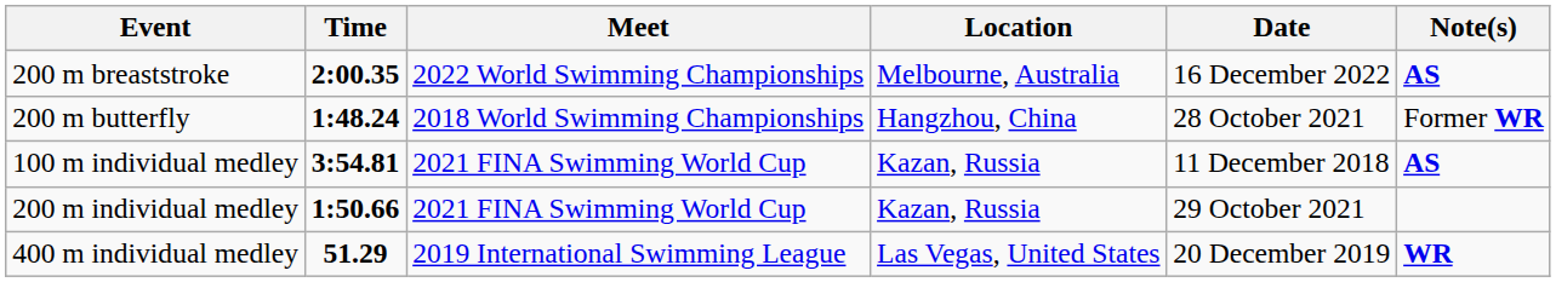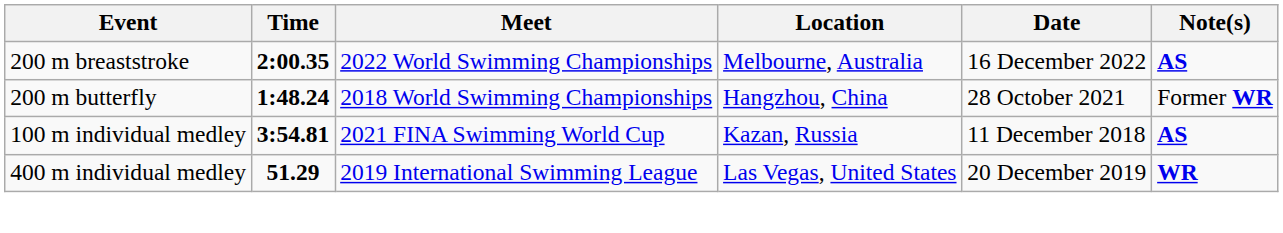 <table class="wikitable">
 <tr>
 <th>Event</th>
 <th>Time</th>
 <th>Meet</th>
 <th>Location</th>
 <th>Date</th>
 <th>Note(s)</th>
 </tr>
 <tr>
 <td>200 m breaststroke</td>
 <td style="text-align:center;"><strong>2:00.35</strong></td>
 <td><a href='#'>2022 World Swimming Championships</a></td>
 <td><a href='#'>Melbourne</a>, <a href='#'>Australia</a></td>
 <td>16 December 2022</td>
 <td><strong><a href='#'>AS</a></strong></td>
 </tr>
 <tr>
 <td>200 m butterfly</td>
 <td style="text-align:center;"><strong>1:48.24</strong></td>
 <td><a href='#'>2018 World Swimming Championships</a></td>
 <td><a href='#'>Hangzhou</a>, <a href='#'>China</a></td>
 <td>28 October 2021</td>
 <td>Former <strong><a href='#'>WR</a></strong></td>
 </tr>
 <tr>
 <td>100 m individual medley</td>
 <td style="text-align:center;"><strong>3:54.81</strong></td>
 <td><a href='#'>2021 FINA Swimming World Cup</a></td>
 <td><a href='#'>Kazan</a>, <a href='#'>Russia</a></td>
 <td>11 December 2018</td>
 <td><strong><a href='#'>AS</a></strong></td>
 </tr>
 <tr>
-<td>200 m individual medley</td>
-<td style="text-align:center;"><strong>1:50.66</strong></td>
-<td><a href='#'>2021 FINA Swimming World Cup</a></td>
-<td><a href='#'>Kazan</a>, <a href='#'>Russia</a></td>
-<td>29 October 2021</td>
-<td></td>
-</tr>
-<tr>
 <td>400 m individual medley</td>
 <td style="text-align:center;"><strong>51.29</strong></td>
 <td><a href='#'>2019 International Swimming League</a></td>
 <td><a href='#'>Las Vegas</a>, <a href='#'>United States</a></td>
 <td>20 December 2019</td>
 <td><strong><a href='#'>WR</a></strong></td>
 </tr>
 </table>
